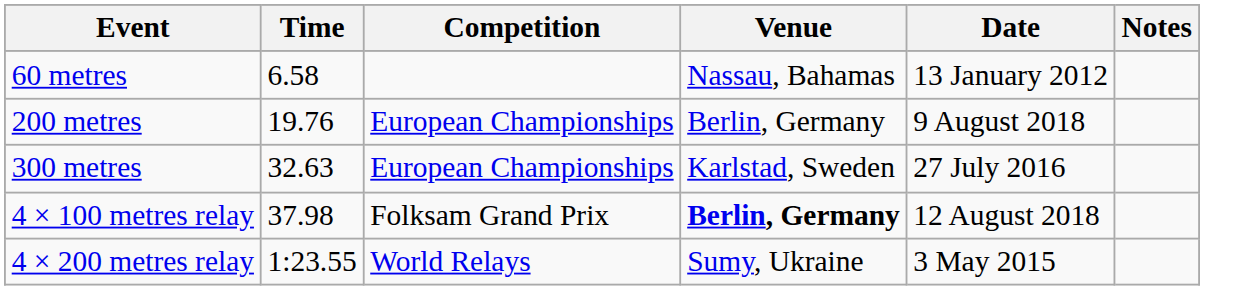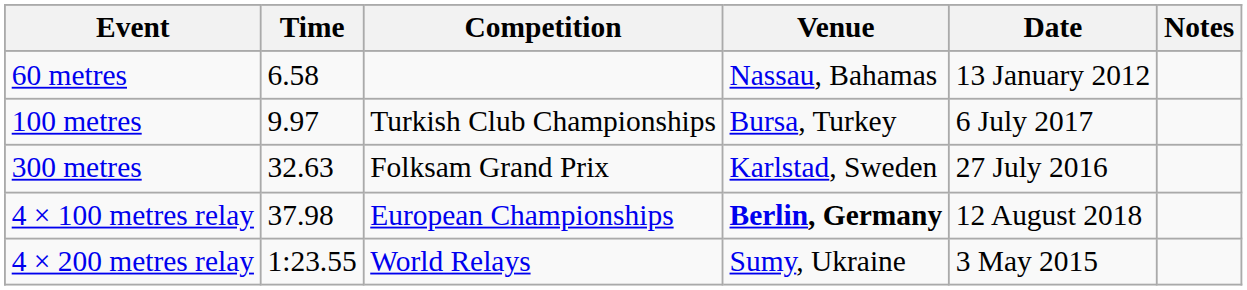 <table class="wikitable">
 <tr>
 <th>Event</th>
 <th>Time</th>
 <th>Competition</th>
 <th>Venue</th>
 <th>Date</th>
 <th>Notes</th>
 </tr>
 <tr>
 <td><a href='#'>60 metres</a></td>
 <td>6.58</td>
 <td></td>
 <td><a href='#'>Nassau</a>, Bahamas</td>
 <td>13 January 2012</td>
 <td></td>
 </tr>
 <tr>
-<td><a href='#'>200 metres</a></td>
-<td>19.76</td>
-<td><a href='#'>European Championships</a></td>
-<td><a href='#'>Berlin</a>, Germany</td>
-<td>9 August 2018</td>
-<td> </td>
+<td><a href='#'>100 metres</a></td>
+<td>9.97</td>
+<td>Turkish Club Championships</td>
+<td><a href='#'>Bursa</a>, Turkey</td>
+<td>6 July 2017</td>
+<td></td>
 </tr>
 <tr>
 <td><a href='#'>300 metres</a></td>
 <td>32.63</td>
-<td><a href='#'>European Championships</a></td>
+<td>Folksam Grand Prix</td>
 <td><a href='#'>Karlstad</a>, Sweden</td>
 <td>27 July 2016</td>
 <td></td>
 </tr>
 <tr>
 <td><a href='#'>4 × 100 metres relay</a></td>
 <td>37.98</td>
-<td>Folksam Grand Prix</td>
+<td><a href='#'>European Championships</a></td>
 <td><strong><a href='#'>Berlin</a>, Germany</strong></td>
 <td>12 August 2018</td>
 <td></td>
 </tr>
 <tr>
 <td><a href='#'>4 × 200 metres relay</a></td>
 <td>1:23.55</td>
 <td><a href='#'>World Relays</a></td>
 <td><a href='#'>Sumy</a>, Ukraine</td>
 <td>3 May 2015</td>
 <td></td>
 </tr>
 </table>
